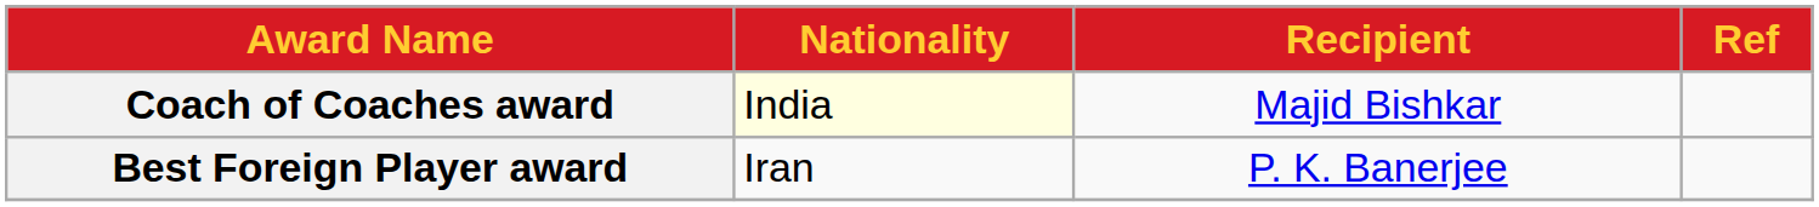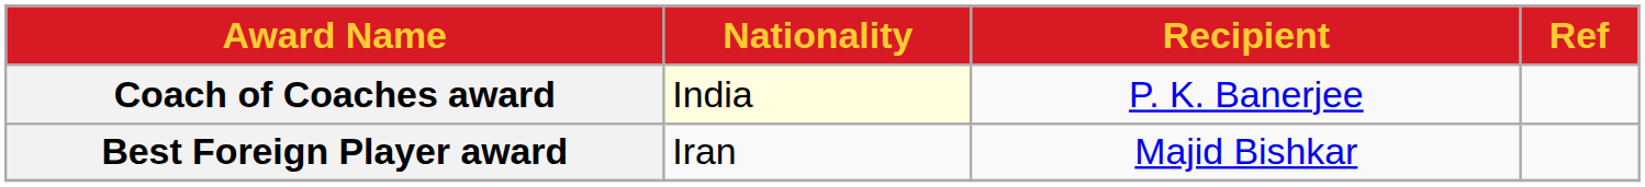 <table class="wikitable" style="text-align:center; font-size:90%; width:40%;">
 <tr>
 <th style="background:#d71a23; color:#ffcd31; text-align:center; width:18%;">Award Name</th>
 <th style="background:#d71a23; color:#ffcd31; text-align:center; width:5%;">Nationality</th>
 <th style="background:#d71a23; color:#ffcd31; text-align:center; width:15%;">Recipient</th>
 <th style="background:#d71a23; color:#ffcd31; text-align:center; width:2%;">Ref</th>
 </tr>
 <tr>
 <th>Coach of Coaches award</th>
 <td align="left" style="background: lightyellow;"> India</td>
-<td><a href='#'>Majid Bishkar</a></td>
+<td><a href='#'>P. K. Banerjee</a></td>
 <td></td>
 </tr>
 <tr>
 <th>Best Foreign Player award</th>
 <td align="left"> Iran</td>
-<td><a href='#'>P. K. Banerjee</a></td>
+<td><a href='#'>Majid Bishkar</a></td>
 <td></td>
 </tr>
 <tr>
 </tr>
 </table>
